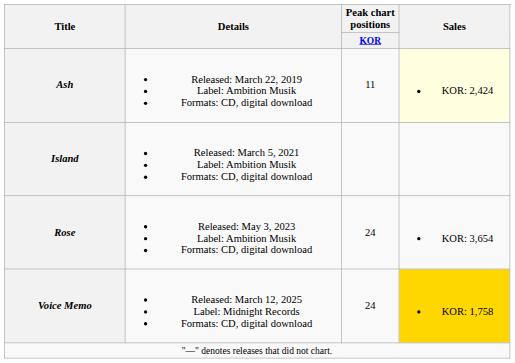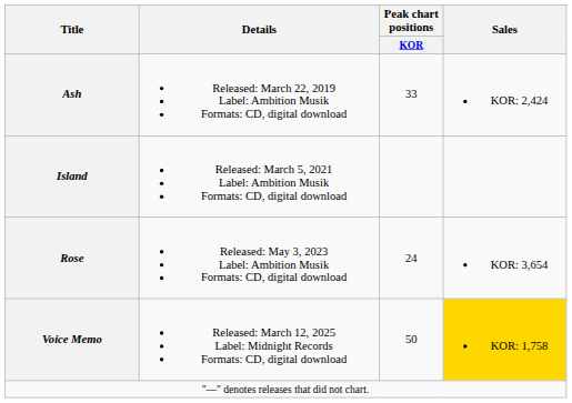 <table class="wikitable plainrowheaders" style="text-align:center;">
 <tr>
 <th scope="col" rowspan="2" style="width:11em;">Title</th>
 <th scope="col" rowspan="2" style="width:20em;">Details</th>
 <th scope="col" colspan="1" style="width:5em;">Peak chart positions</th>
 <th scope="col" rowspan="2" style="width:10em;">Sales</th>
 </tr>
 <tr>
 <th scope="col" style="width:3em;font-size:90%;"><a href='#'>KOR</a><br></th>
 </tr>
 <tr>
 <th scope="row"><em>Ash</em></th>
 <td><br><ul><li>Released: March 22, 2019</li><li>Label: Ambition Musik</li><li>Formats: CD, digital download</li></ul></td>
-<td>11</td>
-<td style="background: lightyellow;"><br><ul><li>KOR: 2,424</li></ul></td>
+<td>33</td>
+<td><br><ul><li>KOR: 2,424</li></ul></td>
 </tr>
 <tr>
 <th scope="row"><em>Island</em></th>
 <td><br><ul><li>Released: March 5, 2021</li><li>Label: Ambition Musik</li><li>Formats: CD, digital download</li></ul></td>
 <td></td>
 <td></td>
 </tr>
 <tr>
 <th scope="row"><em>Rose</em></th>
 <td><br><ul><li>Released: May 3, 2023</li><li>Label: Ambition Musik</li><li>Formats: CD, digital download</li></ul></td>
 <td>24</td>
 <td><br><ul><li>KOR: 3,654</li></ul></td>
 </tr>
 <tr>
 <th scope="row"><em>Voice Memo</em></th>
 <td><br><ul><li>Released: March 12, 2025</li><li>Label: Midnight Records</li><li>Formats: CD, digital download</li></ul></td>
-<td>24</td>
+<td>50</td>
 <td style="background: gold;"><br><ul><li>KOR: 1,758</li></ul></td>
 </tr>
 <tr>
 <td colspan="4" style="font-size:90%">"—" denotes releases that did not chart.</td>
 </tr>
 </table>
